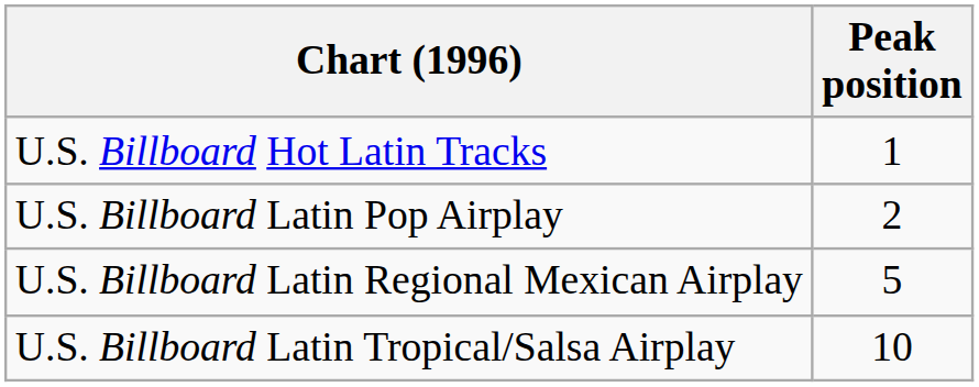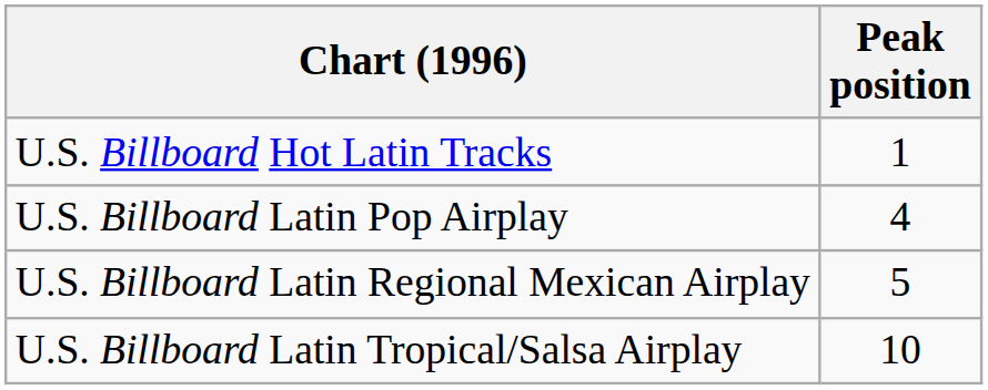 <table class="wikitable">
 <tr>
 <th>Chart (1996)</th>
 <th>Peak<br>position</th>
 </tr>
 <tr>
 <td>U.S. <a href='#'><em>Billboard</em></a> <a href='#'>Hot Latin Tracks</a></td>
 <td align="center">1</td>
 </tr>
 <tr>
 <td>U.S. <em>Billboard</em> Latin Pop Airplay</td>
-<td align="center">2</td>
+<td align="center">4</td>
 </tr>
 <tr>
 <td>U.S. <em>Billboard</em> Latin Regional Mexican Airplay</td>
 <td align="center">5</td>
 </tr>
 <tr>
 <td>U.S. <em>Billboard</em> Latin Tropical/Salsa Airplay</td>
 <td align="center">10</td>
 </tr>
 </table>
